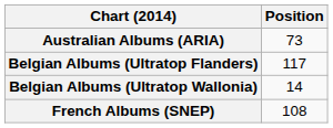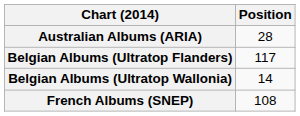 <table class="wikitable sortable plainrowheaders" style="text-align:center">
 <tr>
 <th scope="col">Chart (2014)</th>
 <th scope="col">Position</th>
 </tr>
 <tr>
 <th scope="row">Australian Albums (ARIA)</th>
-<td>73</td>
+<td>28</td>
 </tr>
 <tr>
 <th scope="row">Belgian Albums (Ultratop Flanders)</th>
 <td>117</td>
 </tr>
 <tr>
 <th scope="row">Belgian Albums (Ultratop Wallonia)</th>
 <td>14</td>
 </tr>
 <tr>
 <th scope="row">French Albums (SNEP)</th>
 <td>108</td>
 </tr>
 </table>
